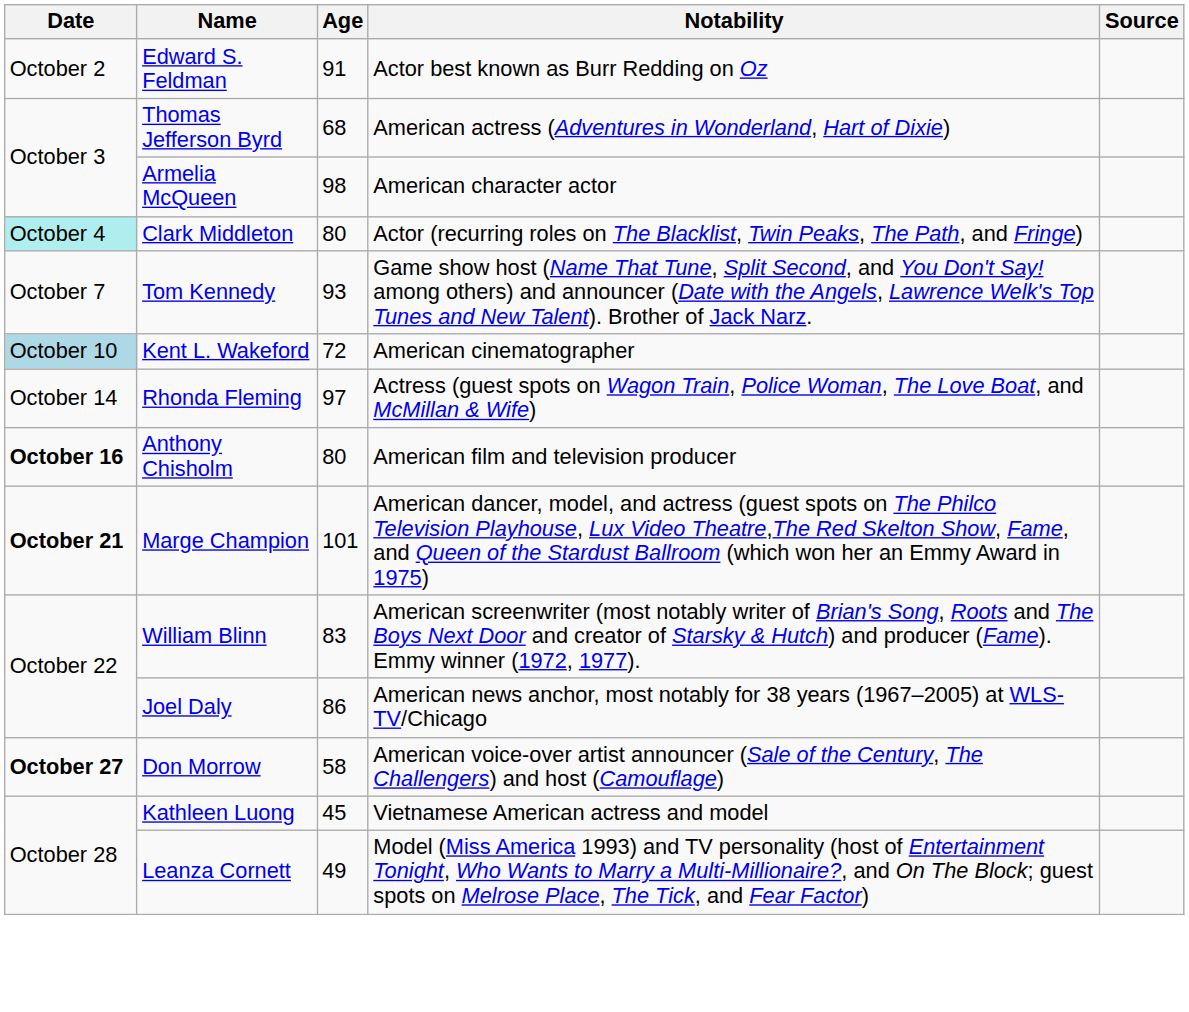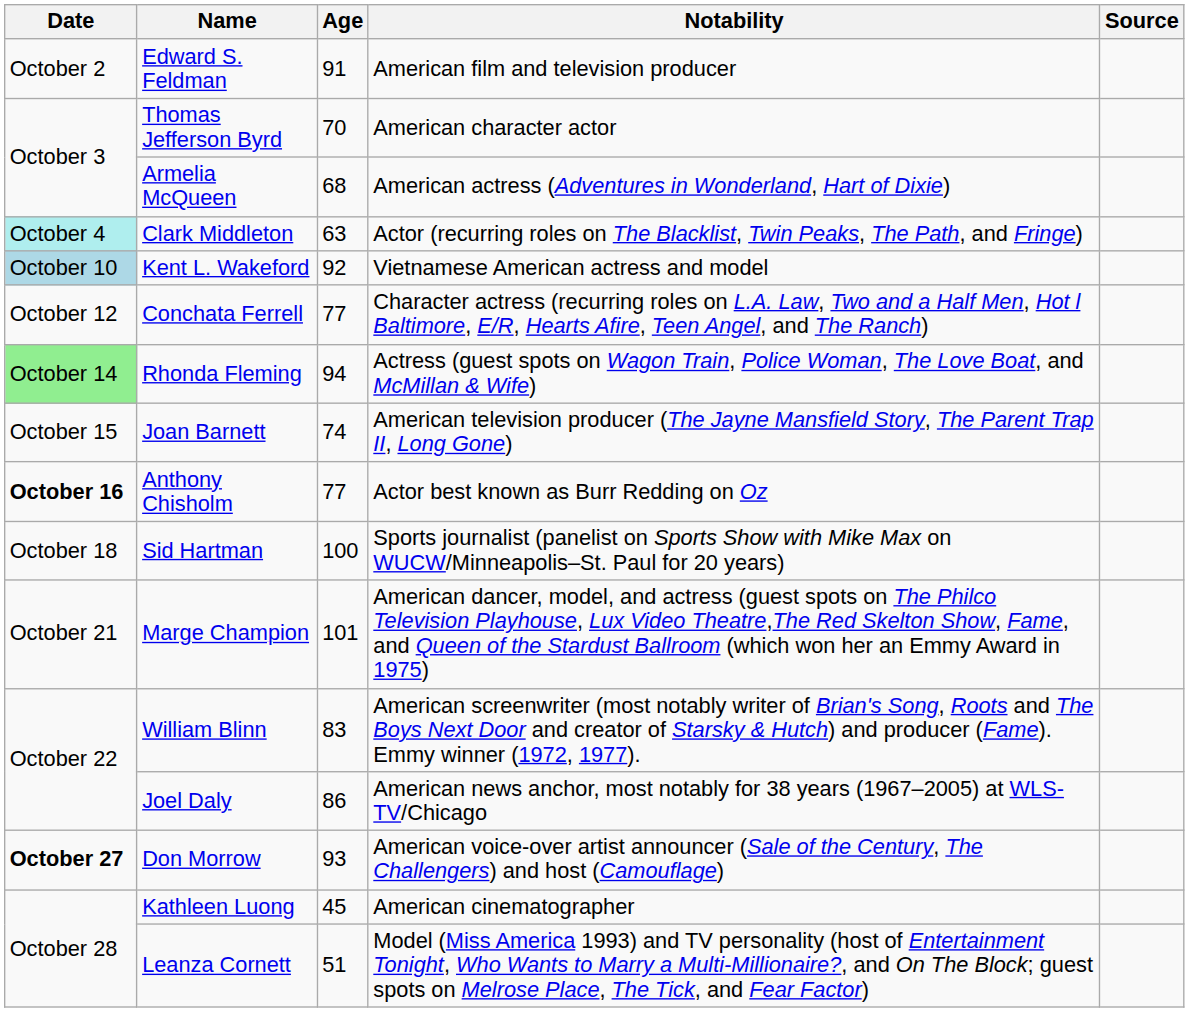 <table class="wikitable sortable">
 <tr>
 <th width=90>Date</th>
 <th width=125>Name</th>
 <th>Age</th>
 <th class="unsortable">Notability</th>
 <th class="unsortable">Source</th>
 </tr>
 <tr>
 <td>October 2</td>
 <td><a href='#'>Edward S. Feldman</a></td>
 <td>91</td>
-<td>Actor best known as Burr Redding on <em><a href='#'>Oz</a></em></td>
+<td>American film and television producer</td>
 <td></td>
 </tr>
 <tr>
 <td rowspan="2">October 3</td>
 <td><a href='#'>Thomas Jefferson Byrd</a></td>
+<td>70</td>
+<td>American character actor</td>
+<td></td>
+</tr>
+<tr>
+<td><a href='#'>Armelia McQueen</a></td>
 <td>68</td>
 <td>American actress (<em><a href='#'>Adventures in Wonderland</a></em>, <em><a href='#'>Hart of Dixie</a></em>)</td>
 <td></td>
 </tr>
 <tr>
-<td><a href='#'>Armelia McQueen</a></td>
-<td>98</td>
-<td>American character actor</td>
-<td></td>
-</tr>
-<tr>
 <td style="background: paleturquoise;">October 4</td>
 <td><a href='#'>Clark Middleton</a></td>
-<td>80</td>
+<td>63</td>
 <td>Actor (recurring roles on <em><a href='#'>The Blacklist</a></em>, <em><a href='#'>Twin Peaks</a></em>, <em><a href='#'>The Path</a></em>, and <em><a href='#'>Fringe</a></em>)</td>
-<td></td>
-</tr>
-<tr>
-<td>October 7</td>
-<td><a href='#'>Tom Kennedy</a></td>
-<td>93</td>
-<td>Game show host (<em><a href='#'>Name That Tune</a></em>, <em><a href='#'>Split Second</a></em>, and <em><a href='#'>You Don't Say!</a></em> among others) and announcer (<em><a href='#'>Date with the Angels</a></em>, <em><a href='#'>Lawrence Welk's Top Tunes and New Talent</a></em>). Brother of <a href='#'>Jack Narz</a>.</td>
 <td></td>
 </tr>
 <tr>
 <td style="background: lightblue;">October 10</td>
 <td><a href='#'>Kent L. Wakeford</a></td>
-<td>72</td>
-<td>American cinematographer</td>
+<td>92</td>
+<td>Vietnamese American actress and model</td>
 <td></td>
 </tr>
 <tr>
-<td>October 14</td>
+<td>October 12</td>
+<td><a href='#'>Conchata Ferrell</a></td>
+<td>77</td>
+<td>Character actress (recurring roles on <em><a href='#'>L.A. Law</a></em>, <em><a href='#'>Two and a Half Men</a></em>, <em><a href='#'>Hot l Baltimore</a></em>, <em><a href='#'>E/R</a></em>, <em><a href='#'>Hearts Afire</a></em>, <em><a href='#'>Teen Angel</a></em>, and <em><a href='#'>The Ranch</a></em>)</td>
+<td></td>
+</tr>
+<tr>
+<td style="background: lightgreen;">October 14</td>
 <td><a href='#'>Rhonda Fleming</a></td>
-<td>97</td>
+<td>94</td>
 <td>Actress (guest spots on <em><a href='#'>Wagon Train</a></em>, <em><a href='#'>Police Woman</a></em>, <em><a href='#'>The Love Boat</a></em>, and <em><a href='#'>McMillan & Wife</a></em>)</td>
+<td></td>
+</tr>
+<tr>
+<td>October 15</td>
+<td><a href='#'>Joan Barnett</a></td>
+<td>74</td>
+<td>American television producer (<em><a href='#'>The Jayne Mansfield Story</a></em>, <em><a href='#'>The Parent Trap II</a></em>, <em><a href='#'>Long Gone</a></em>)</td>
 <td></td>
 </tr>
 <tr>
 <td><strong>October 16</strong></td>
 <td><a href='#'>Anthony Chisholm</a></td>
-<td>80</td>
-<td>American film and television producer</td>
+<td>77</td>
+<td>Actor best known as Burr Redding on <em><a href='#'>Oz</a></em></td>
 <td></td>
 </tr>
 <tr>
-<td><strong>October 21</strong></td>
+<td>October 18</td>
+<td><a href='#'>Sid Hartman</a></td>
+<td>100</td>
+<td>Sports journalist (panelist on <em>Sports Show with Mike Max</em> on <a href='#'>WUCW</a>/Minneapolis–St. Paul for 20 years)</td>
+<td></td>
+</tr>
+<tr>
+<td>October 21</td>
 <td><a href='#'>Marge Champion</a></td>
 <td>101</td>
 <td>American dancer, model, and actress (guest spots on <em><a href='#'>The Philco Television Playhouse</a></em>, <em><a href='#'>Lux Video Theatre</a></em>,<em><a href='#'>The Red Skelton Show</a></em>, <em><a href='#'>Fame</a></em>, and <em><a href='#'>Queen of the Stardust Ballroom</a></em> (which won her an Emmy Award in <a href='#'>1975</a>)</td>
 <td></td>
 </tr>
 <tr>
 <td rowspan=2>October 22</td>
 <td><a href='#'>William Blinn</a></td>
 <td>83</td>
 <td>American screenwriter (most notably writer of <em><a href='#'>Brian's Song</a></em>, <em><a href='#'>Roots</a></em> and <em><a href='#'>The Boys Next Door</a></em> and creator of <em><a href='#'>Starsky & Hutch</a></em>) and producer (<em><a href='#'>Fame</a></em>). Emmy winner (<a href='#'>1972</a>, <a href='#'>1977</a>).</td>
 <td></td>
 </tr>
 <tr>
 <td><a href='#'>Joel Daly</a></td>
 <td>86</td>
 <td>American news anchor, most notably for 38 years (1967–2005) at <a href='#'>WLS-TV</a>/Chicago</td>
 <td></td>
 </tr>
 <tr>
 <td><strong>October 27</strong></td>
 <td><a href='#'>Don Morrow</a></td>
-<td>58</td>
+<td>93</td>
 <td>American voice-over artist announcer (<em><a href='#'>Sale of the Century</a></em>, <em><a href='#'>The Challengers</a></em>) and host (<em><a href='#'>Camouflage</a></em>)</td>
 <td></td>
 </tr>
 <tr>
 <td rowspan=2>October 28</td>
 <td><a href='#'>Kathleen Luong</a></td>
 <td>45</td>
-<td>Vietnamese American actress and model</td>
+<td>American cinematographer</td>
 <td></td>
 </tr>
 <tr>
 <td><a href='#'>Leanza Cornett</a></td>
-<td>49</td>
+<td>51</td>
 <td>Model (<a href='#'>Miss America</a> 1993) and TV personality (host of <em><a href='#'>Entertainment Tonight</a></em>, <em><a href='#'>Who Wants to Marry a Multi-Millionaire?</a></em>, and <em>On The Block</em>; guest spots on <em><a href='#'>Melrose Place</a></em>, <em><a href='#'>The Tick</a></em>, and <em><a href='#'>Fear Factor</a></em>)</td>
 <td></td>
 </tr>
 </table>
